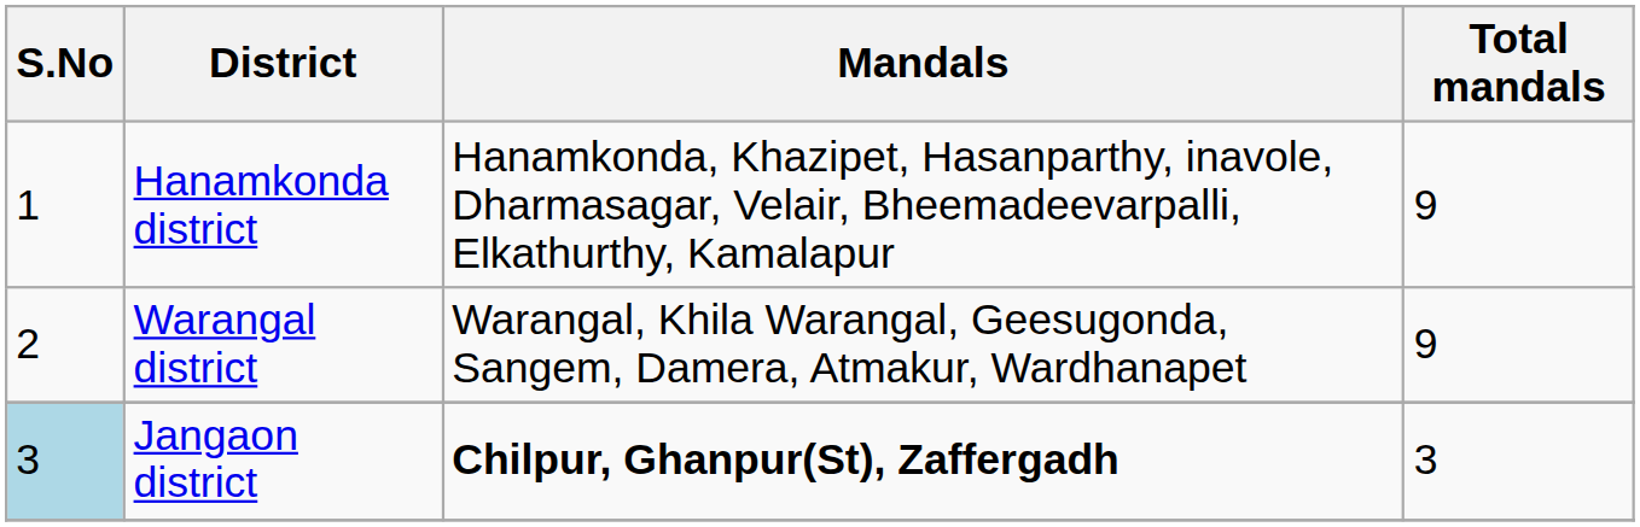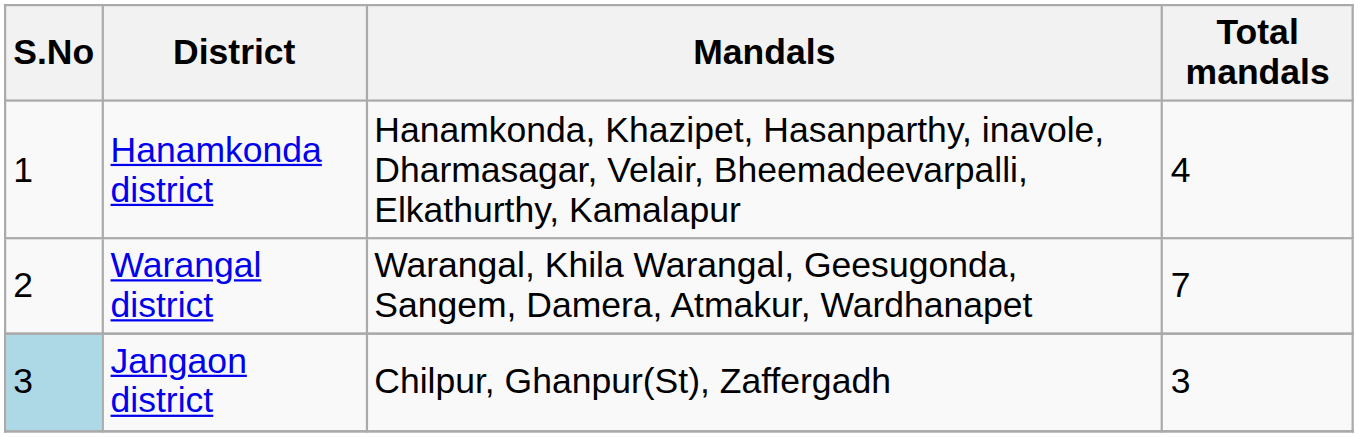 <table class="wikitable">
 <tr>
 <th>S.No</th>
 <th>District</th>
 <th>Mandals</th>
 <th>Total mandals</th>
 </tr>
 <tr>
 <td>1</td>
 <td><a href='#'>Hanamkonda district</a></td>
 <td>Hanamkonda, Khazipet, Hasanparthy, inavole, Dharmasagar, Velair, Bheemadeevarpalli, Elkathurthy, Kamalapur</td>
-<td>9</td>
+<td>4</td>
 </tr>
 <tr>
 <td>2</td>
 <td><a href='#'>Warangal district</a></td>
 <td>Warangal, Khila Warangal, Geesugonda, Sangem, Damera, Atmakur, Wardhanapet</td>
-<td>9</td>
+<td>7</td>
 </tr>
 <tr>
 </tr>
 <tr>
 <td style="background: lightblue;">3</td>
 <td><a href='#'>Jangaon district</a></td>
-<td><strong>Chilpur, Ghanpur(St), Zaffergadh</strong></td>
+<td>Chilpur, Ghanpur(St), Zaffergadh</td>
 <td>3</td>
 </tr>
 <tr>
 </tr>
 <tr>
 </tr>
 </table>
